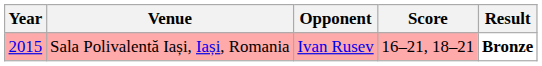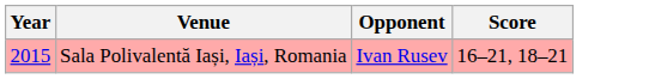 <table class="sortable wikitable" style="font-size: 90%;">
 <tr>
 <th>Year</th>
 <th>Venue</th>
 <th>Opponent</th>
 <th>Score</th>
-<th>Result</th>
 </tr>
 <tr style="background:#FFAAAA">
 <td align="center"><a href='#'>2015</a></td>
 <td align="left">Sala Polivalentă Iași, <a href='#'>Iași</a>, Romania</td>
 <td align="left"> <a href='#'>Ivan Rusev</a></td>
 <td align="left">16–21, 18–21</td>
-<td style="text-align:left; background:white"> <strong>Bronze</strong></td>
 </tr>
 </table>
